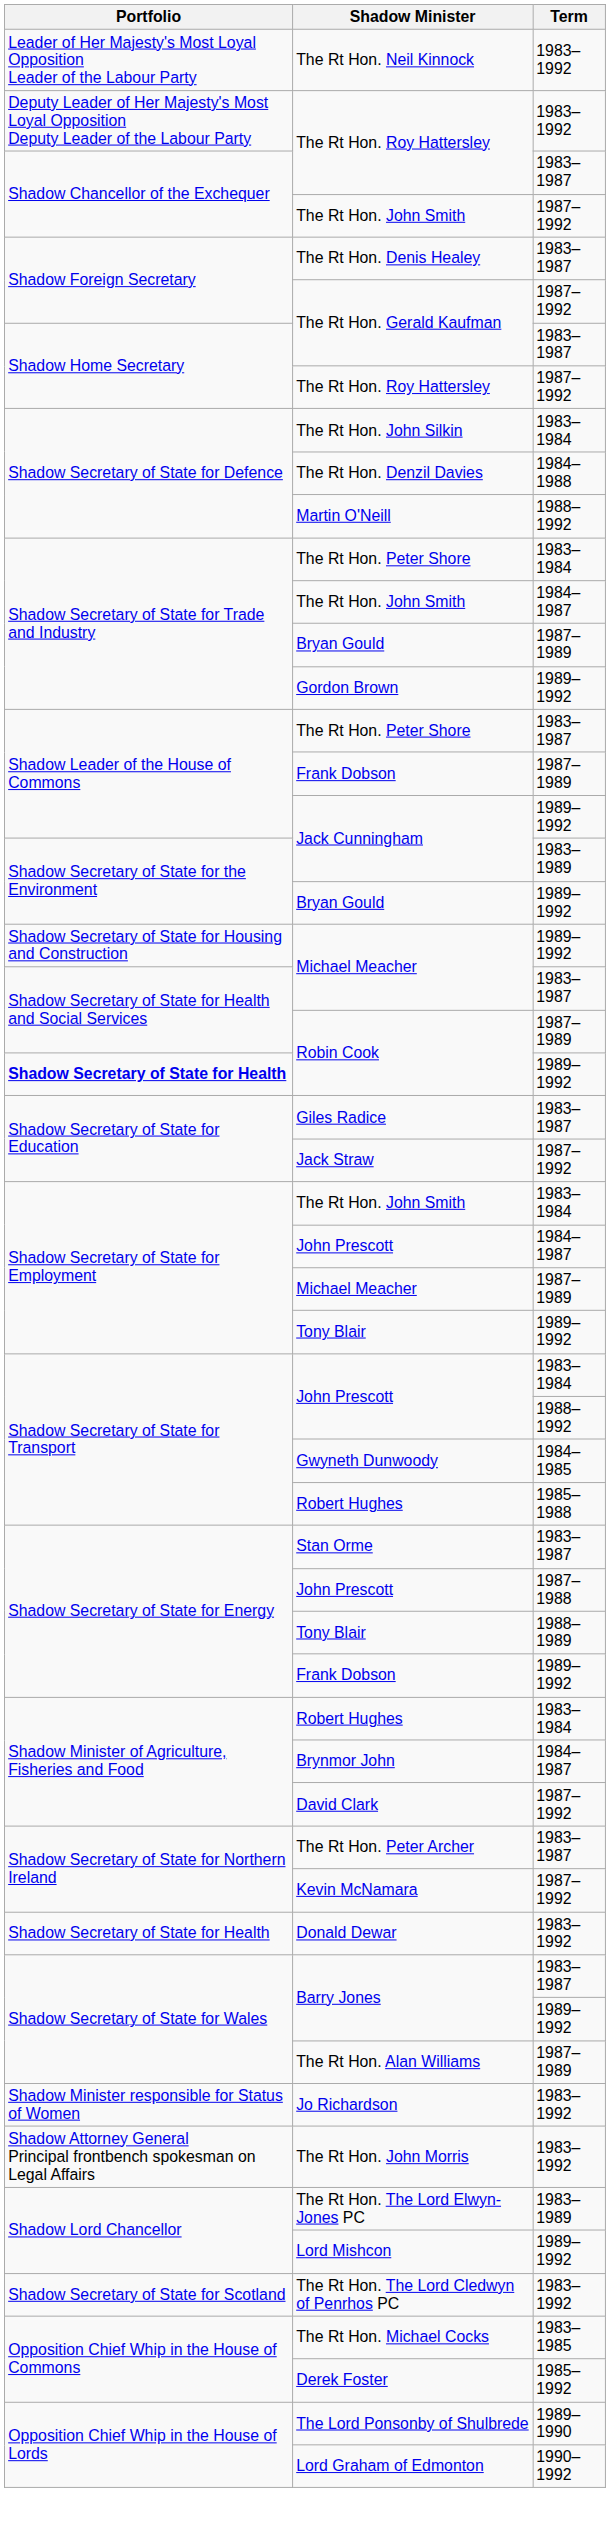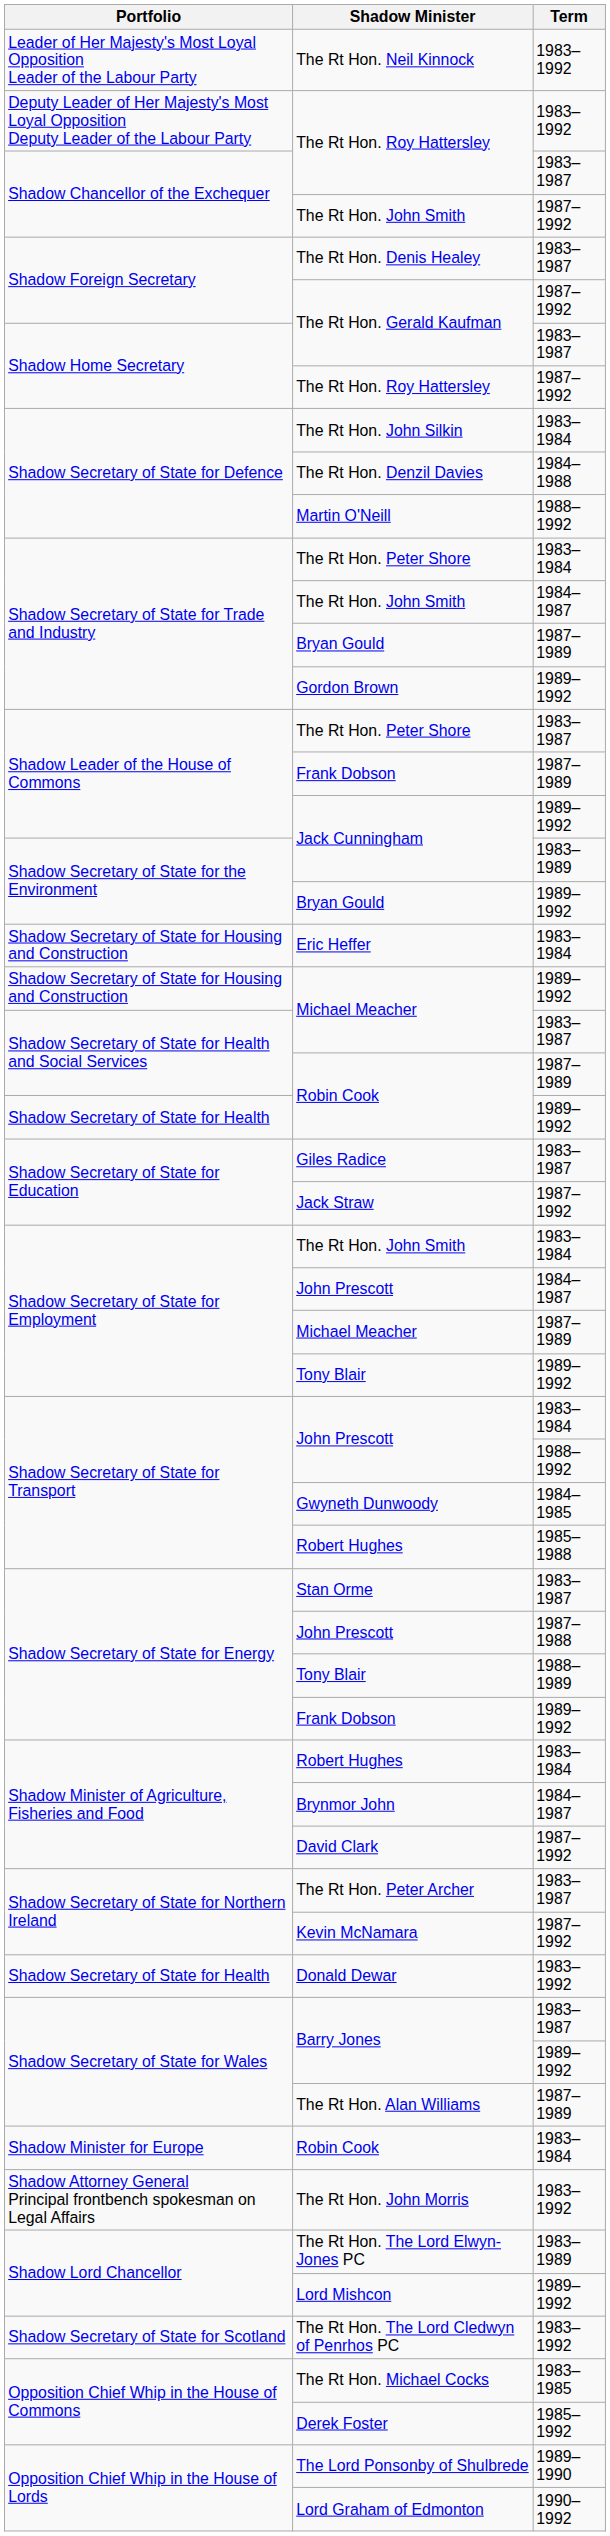 <table class="wikitable">
 <tr>
 <th>Portfolio</th>
 <th>Shadow Minister</th>
 <th>Term</th>
 </tr>
 <tr>
 <td><a href='#'>Leader of Her Majesty's Most Loyal Opposition</a><br><a href='#'>Leader of the Labour Party</a></td>
 <td>The Rt Hon. <a href='#'>Neil Kinnock</a></td>
 <td>1983–1992</td>
 </tr>
 <tr>
 <td><a href='#'>Deputy Leader of Her Majesty's Most Loyal Opposition</a><br><a href='#'>Deputy Leader of the Labour Party</a></td>
 <td rowspan=2>The Rt Hon. <a href='#'>Roy Hattersley</a></td>
 <td>1983–1992</td>
 </tr>
 <tr>
 <td rowspan=2><a href='#'>Shadow Chancellor of the Exchequer</a></td>
 <td>1983–1987</td>
 </tr>
 <tr>
 <td>The Rt Hon. <a href='#'>John Smith</a></td>
 <td>1987–1992</td>
 </tr>
 <tr>
 <td rowspan=2><a href='#'>Shadow Foreign Secretary</a></td>
 <td>The Rt Hon. <a href='#'>Denis Healey</a></td>
 <td>1983–1987</td>
 </tr>
 <tr>
 <td rowspan=2>The Rt Hon. <a href='#'>Gerald Kaufman</a></td>
 <td>1987–1992</td>
 </tr>
 <tr>
 <td rowspan=2><a href='#'>Shadow Home Secretary</a></td>
 <td>1983–1987</td>
 </tr>
 <tr>
 <td>The Rt Hon. <a href='#'>Roy Hattersley</a></td>
 <td>1987–1992</td>
 </tr>
 <tr>
 <td rowspan=3><a href='#'>Shadow Secretary of State for Defence</a></td>
 <td>The Rt Hon. <a href='#'>John Silkin</a></td>
 <td>1983–1984</td>
 </tr>
 <tr>
 <td>The Rt Hon. <a href='#'>Denzil Davies</a></td>
 <td>1984–1988</td>
 </tr>
 <tr>
 <td><a href='#'>Martin O'Neill</a></td>
 <td>1988–1992</td>
 </tr>
 <tr>
 <td rowspan=4><a href='#'>Shadow Secretary of State for Trade and Industry</a></td>
 <td>The Rt Hon. <a href='#'>Peter Shore</a></td>
 <td>1983–1984</td>
 </tr>
 <tr>
 <td>The Rt Hon. <a href='#'>John Smith</a></td>
 <td>1984–1987</td>
 </tr>
 <tr>
 <td><a href='#'>Bryan Gould</a></td>
 <td>1987–1989</td>
 </tr>
 <tr>
 <td><a href='#'>Gordon Brown</a></td>
 <td>1989–1992</td>
 </tr>
 <tr>
 <td rowspan=3><a href='#'>Shadow Leader of the House of Commons</a></td>
 <td>The Rt Hon. <a href='#'>Peter Shore</a></td>
 <td>1983–1987</td>
 </tr>
 <tr>
 <td><a href='#'>Frank Dobson</a></td>
 <td>1987–1989</td>
 </tr>
 <tr>
 <td rowspan=2><a href='#'>Jack Cunningham</a></td>
 <td>1989–1992</td>
 </tr>
 <tr>
 <td rowspan=2><a href='#'>Shadow Secretary of State for the Environment</a></td>
 <td>1983–1989</td>
 </tr>
 <tr>
 <td><a href='#'>Bryan Gould</a></td>
 <td>1989–1992</td>
 </tr>
 <tr>
 <td><a href='#'>Shadow Secretary of State for Housing and Construction</a></td>
+<td><a href='#'>Eric Heffer</a></td>
+<td>1983–1984</td>
+</tr>
+<tr>
+<td><a href='#'>Shadow Secretary of State for Housing and Construction</a></td>
 <td rowspan=2><a href='#'>Michael Meacher</a></td>
 <td>1989–1992</td>
 </tr>
 <tr>
 <td rowspan=2><a href='#'>Shadow Secretary of State for Health and Social Services</a></td>
 <td>1983–1987</td>
 </tr>
 <tr>
 <td rowspan=2><a href='#'>Robin Cook</a></td>
 <td>1987–1989</td>
 </tr>
 <tr>
-<td><strong><a href='#'>Shadow Secretary of State for Health</a></strong></td>
+<td><a href='#'>Shadow Secretary of State for Health</a></td>
 <td>1989–1992</td>
 </tr>
 <tr>
 <td rowspan=2><a href='#'>Shadow Secretary of State for Education</a></td>
 <td><a href='#'>Giles Radice</a></td>
 <td>1983–1987</td>
 </tr>
 <tr>
 <td><a href='#'>Jack Straw</a></td>
 <td>1987–1992</td>
 </tr>
 <tr>
 <td rowspan=4><a href='#'>Shadow Secretary of State for Employment</a></td>
 <td>The Rt Hon. <a href='#'>John Smith</a></td>
 <td>1983–1984</td>
 </tr>
 <tr>
 <td><a href='#'>John Prescott</a></td>
 <td>1984–1987</td>
 </tr>
 <tr>
 <td><a href='#'>Michael Meacher</a></td>
 <td>1987–1989</td>
 </tr>
 <tr>
 <td><a href='#'>Tony Blair</a></td>
 <td>1989–1992</td>
 </tr>
 <tr>
 <td rowspan=4><a href='#'>Shadow Secretary of State for Transport</a></td>
 <td rowspan=2><a href='#'>John Prescott</a></td>
 <td>1983–1984</td>
 </tr>
 <tr>
 <td>1988–1992</td>
 </tr>
 <tr>
 <td><a href='#'>Gwyneth Dunwoody</a></td>
 <td>1984–1985</td>
 </tr>
 <tr>
 <td><a href='#'>Robert Hughes</a></td>
 <td>1985–1988</td>
 </tr>
 <tr>
 <td rowspan=4><a href='#'>Shadow Secretary of State for Energy</a></td>
 <td><a href='#'>Stan Orme</a></td>
 <td>1983–1987</td>
 </tr>
 <tr>
 <td><a href='#'>John Prescott</a></td>
 <td>1987–1988</td>
 </tr>
 <tr>
 <td><a href='#'>Tony Blair</a></td>
 <td>1988–1989</td>
 </tr>
 <tr>
 <td><a href='#'>Frank Dobson</a></td>
 <td>1989–1992</td>
 </tr>
 <tr>
 <td rowspan=3><a href='#'>Shadow Minister of Agriculture, Fisheries and Food</a></td>
 <td><a href='#'>Robert Hughes</a></td>
 <td>1983–1984</td>
 </tr>
 <tr>
 <td><a href='#'>Brynmor John</a></td>
 <td>1984–1987</td>
 </tr>
 <tr>
 <td><a href='#'>David Clark</a></td>
 <td>1987–1992</td>
 </tr>
 <tr>
 <td rowspan=2><a href='#'>Shadow Secretary of State for Northern Ireland</a></td>
 <td>The Rt Hon. <a href='#'>Peter Archer</a></td>
 <td>1983–1987</td>
 </tr>
 <tr>
 <td><a href='#'>Kevin McNamara</a></td>
 <td>1987–1992</td>
 </tr>
 <tr>
 <td><a href='#'>Shadow Secretary of State for Health</a></td>
 <td><a href='#'>Donald Dewar</a></td>
 <td>1983–1992</td>
 </tr>
 <tr>
 <td rowspan=3><a href='#'>Shadow Secretary of State for Wales</a></td>
 <td rowspan=2><a href='#'>Barry Jones</a></td>
 <td>1983–1987</td>
 </tr>
 <tr>
 <td>1989–1992</td>
 </tr>
 <tr>
 <td>The Rt Hon. <a href='#'>Alan Williams</a></td>
 <td>1987–1989</td>
 </tr>
 <tr>
-<td><a href='#'>Shadow Minister responsible for Status of Women</a></td>
-<td><a href='#'>Jo Richardson</a></td>
-<td>1983–1992</td>
+<td><a href='#'>Shadow Minister for Europe</a></td>
+<td><a href='#'>Robin Cook</a></td>
+<td>1983–1984</td>
 </tr>
 <tr>
 <td><a href='#'>Shadow Attorney General</a><br>Principal frontbench spokesman on Legal Affairs</td>
 <td>The Rt Hon. <a href='#'>John Morris</a></td>
 <td>1983–1992</td>
 </tr>
 <tr>
 <td rowspan=2><a href='#'>Shadow Lord Chancellor</a></td>
 <td>The Rt Hon. <a href='#'>The Lord Elwyn-Jones</a> PC</td>
 <td>1983–1989</td>
 </tr>
 <tr>
 <td><a href='#'>Lord Mishcon</a></td>
 <td>1989–1992</td>
 </tr>
 <tr>
 <td><a href='#'>Shadow Secretary of State for Scotland</a></td>
 <td>The Rt Hon. <a href='#'>The Lord Cledwyn of Penrhos</a> PC</td>
 <td>1983–1992</td>
 </tr>
 <tr>
 <td rowspan=2><a href='#'>Opposition Chief Whip in the House of Commons</a></td>
 <td>The Rt Hon. <a href='#'>Michael Cocks</a></td>
 <td>1983–1985</td>
 </tr>
 <tr>
 <td><a href='#'>Derek Foster</a></td>
 <td>1985–1992</td>
 </tr>
 <tr>
 <td rowspan=2><a href='#'>Opposition Chief Whip in the House of Lords</a></td>
 <td><a href='#'>The Lord Ponsonby of Shulbrede</a></td>
 <td>1989–1990</td>
 </tr>
 <tr>
 <td><a href='#'>Lord Graham of Edmonton</a></td>
 <td>1990–1992</td>
 </tr>
 </table>
